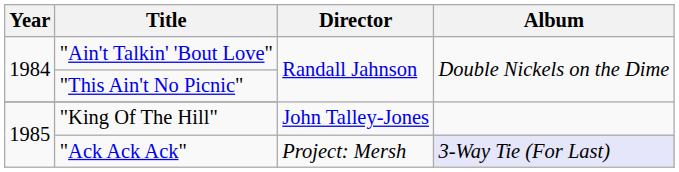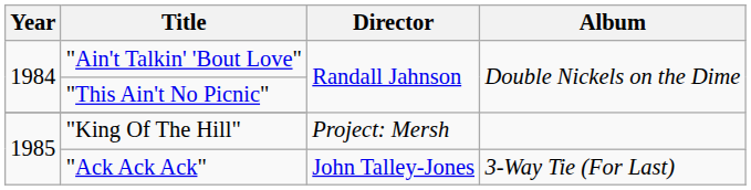 <table class="wikitable">
 <tr>
 <th>Year</th>
 <th>Title</th>
 <th>Director</th>
 <th>Album</th>
 </tr>
 <tr>
 <td rowspan="2">1984</td>
 <td>"<a href='#'>Ain't Talkin' 'Bout Love</a>"</td>
 <td rowspan="3"><a href='#'>Randall Jahnson</a></td>
 <td rowspan="2"><em>Double Nickels on the Dime</em></td>
 </tr>
 <tr>
 <td>"<a href='#'>This Ain't No Picnic</a>"</td>
 </tr>
 <tr>
 </tr>
 <tr>
 <td rowspan="2">1985</td>
 <td>"King Of The Hill"</td>
-<td><a href='#'>John Talley-Jones</a></td>
+<td><em>Project: Mersh</em></td>
 </tr>
 <tr>
 <td>"<a href='#'>Ack Ack Ack</a>"</td>
-<td><em>Project: Mersh</em></td>
-<td style="background: lavender;"><em>3-Way Tie (For Last)</em></td>
+<td><a href='#'>John Talley-Jones</a></td>
+<td><em>3-Way Tie (For Last)</em></td>
 </tr>
 </table>
